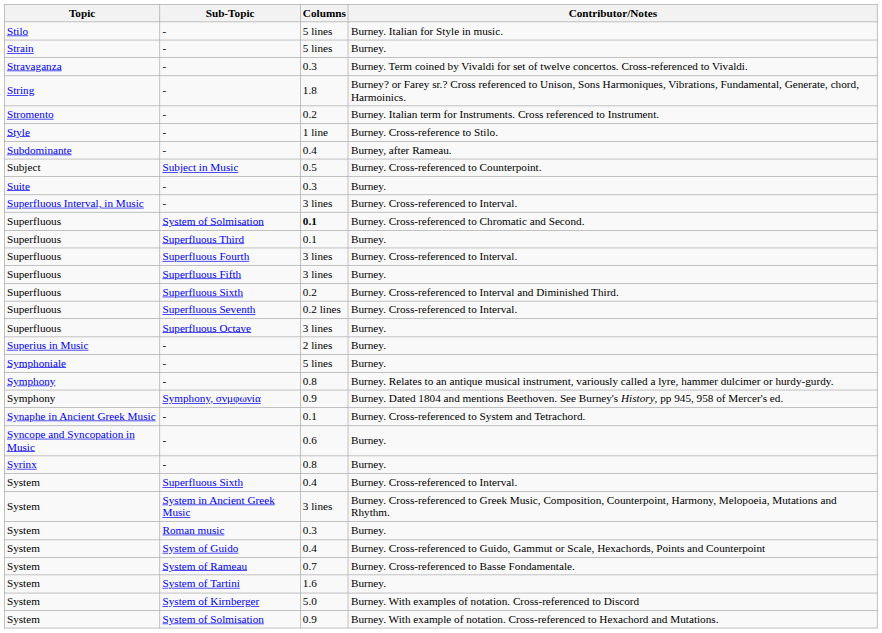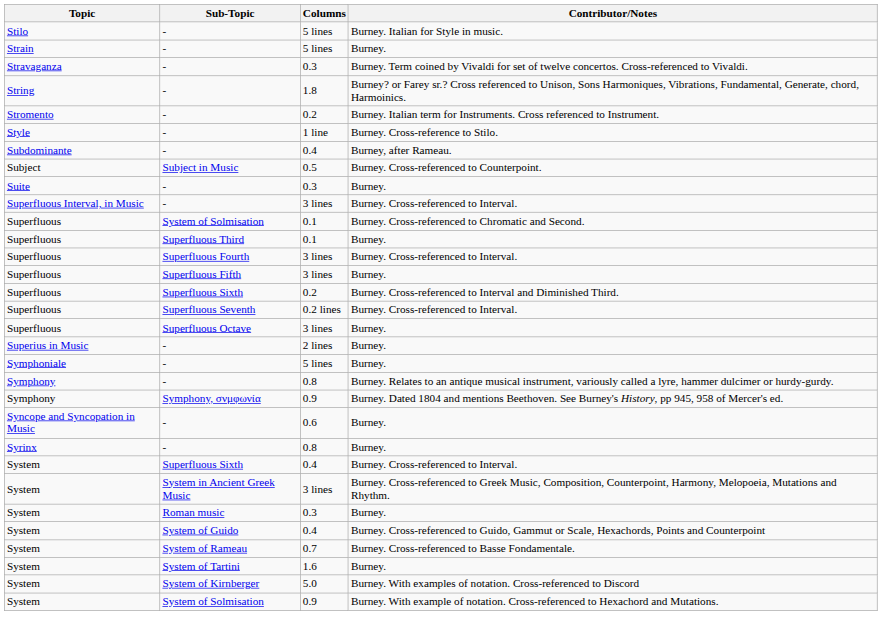 <table class="wikitable">
 <tr>
 <th>Topic</th>
 <th>Sub-Topic</th>
 <th>Columns</th>
 <th>Contributor/Notes</th>
 </tr>
 <tr>
 <td><a href='#'>Stilo</a></td>
 <td>-</td>
 <td>5 lines</td>
 <td>Burney. Italian for Style in music.</td>
 </tr>
 <tr>
 <td><a href='#'>Strain</a></td>
 <td>-</td>
 <td>5 lines</td>
 <td>Burney.</td>
 </tr>
 <tr>
 <td><a href='#'>Stravaganza</a></td>
 <td>-</td>
 <td>0.3</td>
 <td>Burney. Term coined by Vivaldi for set of twelve concertos. Cross-referenced to Vivaldi.</td>
 </tr>
 <tr>
 <td><a href='#'>String</a></td>
 <td>-</td>
 <td>1.8</td>
 <td>Burney? or Farey sr.? Cross referenced to Unison, Sons Harmoniques, Vibrations, Fundamental, Generate, chord, Harmoinics.</td>
 </tr>
 <tr>
 <td><a href='#'>Stromento</a></td>
 <td>-</td>
 <td>0.2</td>
 <td>Burney. Italian term for Instruments. Cross referenced to Instrument.</td>
 </tr>
 <tr>
 <td><a href='#'>Style</a></td>
 <td>-</td>
 <td>1 line</td>
 <td>Burney. Cross-reference to Stilo.</td>
 </tr>
 <tr>
 <td><a href='#'>Subdominante</a></td>
 <td>-</td>
 <td>0.4</td>
 <td>Burney, after Rameau.</td>
 </tr>
 <tr>
 <td>Subject</td>
 <td><a href='#'>Subject in Music</a></td>
 <td>0.5</td>
 <td>Burney. Cross-referenced to Counterpoint.</td>
 </tr>
 <tr>
 <td><a href='#'>Suite</a></td>
 <td>-</td>
 <td>0.3</td>
 <td>Burney.</td>
 </tr>
 <tr>
 <td><a href='#'>Superfluous Interval, in Music</a></td>
 <td>-</td>
 <td>3 lines</td>
 <td>Burney. Cross-referenced to Interval.</td>
 </tr>
 <tr>
 <td>Superfluous</td>
 <td><a href='#'>System of Solmisation</a></td>
-<td><strong>0.1</strong></td>
+<td>0.1</td>
 <td>Burney. Cross-referenced to Chromatic and Second.</td>
 </tr>
 <tr>
 <td>Superfluous</td>
 <td><a href='#'>Superfluous Third</a></td>
 <td>0.1</td>
 <td>Burney.</td>
 </tr>
 <tr>
 <td>Superfluous</td>
 <td><a href='#'>Superfluous Fourth</a></td>
 <td>3 lines</td>
 <td>Burney. Cross-referenced to Interval.</td>
 </tr>
 <tr>
 <td>Superfluous</td>
 <td><a href='#'>Superfluous Fifth</a></td>
 <td>3 lines</td>
 <td>Burney.</td>
 </tr>
 <tr>
 <td>Superfluous</td>
 <td><a href='#'>Superfluous Sixth</a></td>
 <td>0.2</td>
 <td>Burney. Cross-referenced to Interval and Diminished Third.</td>
 </tr>
 <tr>
 <td>Superfluous</td>
 <td><a href='#'>Superfluous Seventh</a></td>
 <td>0.2 lines</td>
 <td>Burney. Cross-referenced to Interval.</td>
 </tr>
 <tr>
 <td>Superfluous</td>
 <td><a href='#'>Superfluous Octave</a></td>
 <td>3 lines</td>
 <td>Burney.</td>
 </tr>
 <tr>
 <td><a href='#'>Superius in Music</a></td>
 <td>-</td>
 <td>2 lines</td>
 <td>Burney.</td>
 </tr>
 <tr>
 <td><a href='#'>Symphoniale</a></td>
 <td>-</td>
 <td>5 lines</td>
 <td>Burney.</td>
 </tr>
 <tr>
 <td><a href='#'>Symphony</a></td>
 <td>-</td>
 <td>0.8</td>
 <td>Burney. Relates to an antique musical instrument, variously called a lyre, hammer dulcimer or hurdy-gurdy.</td>
 </tr>
 <tr>
 <td>Symphony</td>
 <td><a href='#'>Symphony, σνμφωνία</a></td>
 <td>0.9</td>
 <td>Burney. Dated 1804 and mentions Beethoven. See Burney's <em>History</em>, pp 945, 958 of Mercer's ed.</td>
 </tr>
 <tr>
-<td><a href='#'>Synaphe in Ancient Greek Music</a></td>
-<td>-</td>
-<td>0.1</td>
-<td>Burney. Cross-referenced to System and Tetrachord.</td>
-</tr>
-<tr>
 <td><a href='#'>Syncope and Syncopation in Music</a></td>
 <td>-</td>
 <td>0.6</td>
 <td>Burney.</td>
 </tr>
 <tr>
 <td><a href='#'>Syrinx</a></td>
 <td>-</td>
 <td>0.8</td>
 <td>Burney.</td>
 </tr>
 <tr>
 <td>System</td>
 <td><a href='#'>Superfluous Sixth</a></td>
 <td>0.4</td>
 <td>Burney. Cross-referenced to Interval.</td>
 </tr>
 <tr>
 <td>System</td>
 <td><a href='#'>System in Ancient Greek Music</a></td>
 <td>3 lines</td>
 <td>Burney. Cross-referenced to Greek Music, Composition, Counterpoint, Harmony, Melopoeia, Mutations and Rhythm.</td>
 </tr>
 <tr>
 <td>System</td>
 <td><a href='#'>Roman music</a></td>
 <td>0.3</td>
 <td>Burney.</td>
 </tr>
 <tr>
 <td>System</td>
 <td><a href='#'>System of Guido</a></td>
 <td>0.4</td>
 <td>Burney. Cross-referenced to Guido, Gammut or Scale, Hexachords, Points and Counterpoint</td>
 </tr>
 <tr>
 <td>System</td>
 <td><a href='#'>System of Rameau</a></td>
 <td>0.7</td>
 <td>Burney. Cross-referenced to Basse Fondamentale.</td>
 </tr>
 <tr>
 <td>System</td>
 <td><a href='#'>System of Tartini</a></td>
 <td>1.6</td>
 <td>Burney.</td>
 </tr>
 <tr>
 <td>System</td>
 <td><a href='#'>System of Kirnberger</a></td>
 <td>5.0</td>
 <td>Burney. With examples of notation. Cross-referenced to Discord</td>
 </tr>
 <tr>
 <td>System</td>
 <td><a href='#'>System of Solmisation</a></td>
 <td>0.9</td>
 <td>Burney. With example of notation. Cross-referenced to Hexachord and Mutations.</td>
 </tr>
 </table>
